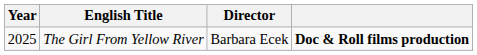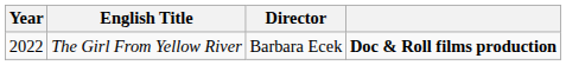 <table class="wikitable">
 <tr ---->
 <th>Year</th>
 <th>English Title</th>
 <th>Director</th>
 <th></th>
 </tr>
 <tr ---->
-<td>2025</td>
+<td>2022</td>
 <td><em>The Girl From Yellow River</em></td>
 <td>Barbara Ecek</td>
 <td><strong>Doc & Roll films production</strong></td>
 </tr>
 </table>
